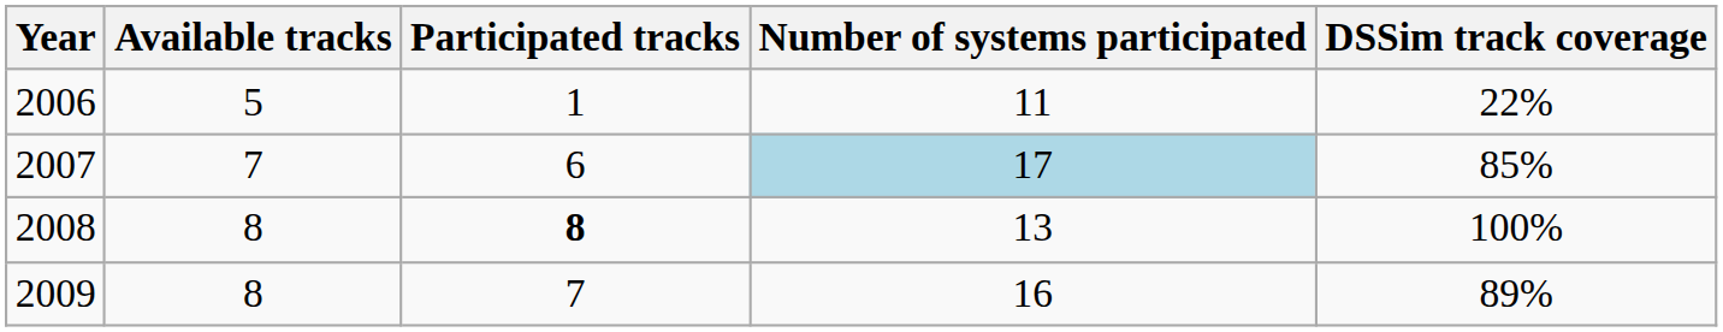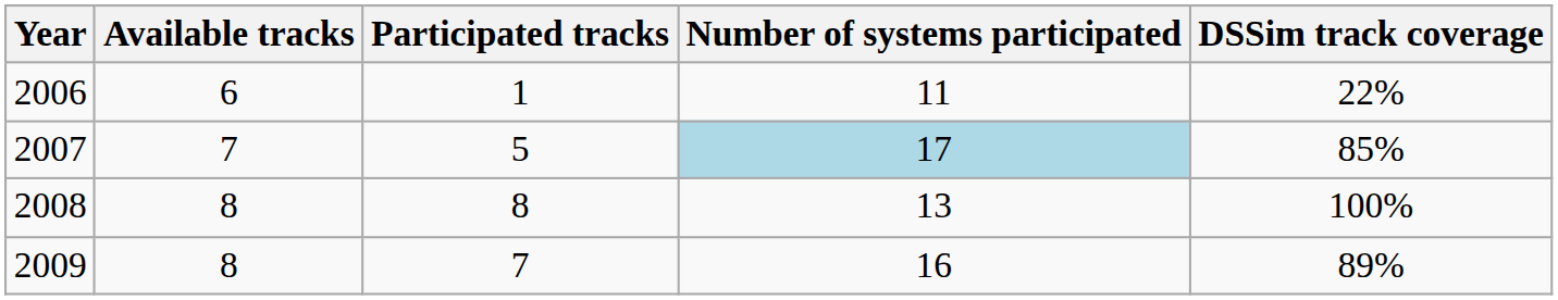 <table class="wikitable" style="text-align:center"|>
 <tr>
 <th>Year</th>
 <th>Available tracks</th>
 <th>Participated tracks</th>
 <th>Number of systems participated</th>
 <th>DSSim track coverage</th>
 </tr>
 <tr>
 <td>2006</td>
-<td>5</td>
+<td>6</td>
 <td>1</td>
 <td>11</td>
 <td>22%</td>
 </tr>
 <tr>
 <td>2007</td>
 <td>7</td>
-<td>6</td>
+<td>5</td>
 <td style="background: lightblue;">17</td>
 <td>85%</td>
 </tr>
 <tr>
 <td>2008</td>
 <td>8</td>
-<td><strong>8</strong></td>
+<td>8</td>
 <td>13</td>
 <td>100%</td>
 </tr>
 <tr>
 <td>2009</td>
 <td>8</td>
 <td>7</td>
 <td>16</td>
 <td>89%</td>
 </tr>
 </table>
